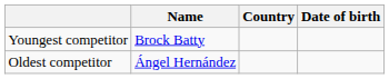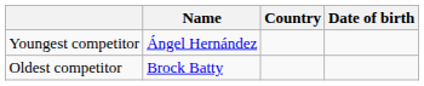 <table class="wikitable">
 <tr>
 <th></th>
 <th>Name</th>
 <th>Country</th>
 <th>Date of birth</th>
 </tr>
 <tr>
 <td>Youngest competitor</td>
-<td><a href='#'>Brock Batty</a></td>
+<td><a href='#'>Ángel Hernández</a></td>
 <td></td>
 <td></td>
 </tr>
 <tr>
 <td>Oldest competitor</td>
-<td><a href='#'>Ángel Hernández</a></td>
+<td><a href='#'>Brock Batty</a></td>
 <td></td>
 <td></td>
 </tr>
 </table>
